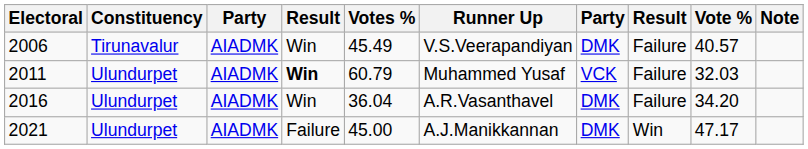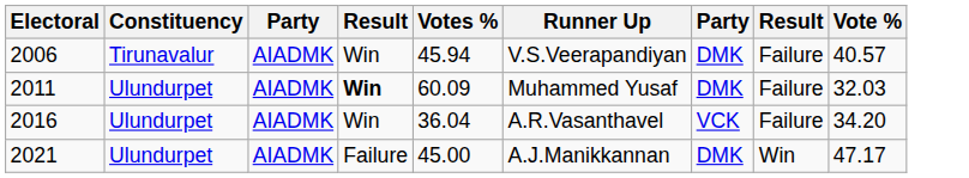 <table class="wikitable">
 <tr>
 <th>Electoral</th>
 <th>Constituency</th>
 <th>Party</th>
 <th>Result</th>
 <th>Votes %</th>
 <th>Runner Up</th>
 <th>Party</th>
 <th>Result</th>
 <th>Vote %</th>
-<th>Note</th>
 </tr>
 <tr>
 <td>2006</td>
 <td><a href='#'>Tirunavalur</a></td>
 <td><a href='#'>AIADMK</a></td>
 <td>Win</td>
-<td>45.49</td>
+<td>45.94</td>
 <td>V.S.Veerapandiyan</td>
 <td><a href='#'>DMK</a></td>
 <td>Failure</td>
 <td>40.57</td>
-<td></td>
 </tr>
 <tr>
 <td>2011</td>
 <td><a href='#'>Ulundurpet</a></td>
 <td><a href='#'>AIADMK</a></td>
 <td><strong>Win</strong></td>
-<td>60.79</td>
+<td>60.09</td>
 <td>Muhammed Yusaf</td>
-<td><a href='#'>VCK</a></td>
+<td><a href='#'>DMK</a></td>
 <td>Failure</td>
 <td>32.03</td>
-<td></td>
 </tr>
 <tr>
 <td>2016</td>
 <td><a href='#'>Ulundurpet</a></td>
 <td><a href='#'>AIADMK</a></td>
 <td>Win</td>
 <td>36.04</td>
 <td>A.R.Vasanthavel</td>
-<td><a href='#'>DMK</a></td>
+<td><a href='#'>VCK</a></td>
 <td>Failure</td>
 <td>34.20</td>
-<td></td>
 </tr>
 <tr>
 <td>2021</td>
 <td><a href='#'>Ulundurpet</a></td>
 <td><a href='#'>AIADMK</a></td>
 <td>Failure</td>
 <td>45.00</td>
 <td>A.J.Manikkannan</td>
 <td><a href='#'>DMK</a></td>
 <td>Win</td>
 <td>47.17</td>
-<td></td>
 </tr>
 </table>
